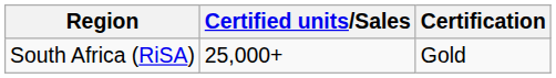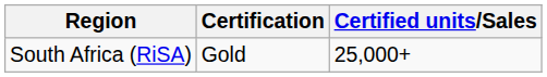 <table class="wikitable">
 <tr>
 <th>Region</th>
+<th>Certification</th>
 <th><a href='#'>Certified units</a>/Sales</th>
-<th>Certification</th>
 </tr>
 <tr>
 <td>South Africa (<a href='#'>RiSA</a>)</td>
+<td>Gold</td>
 <td>25,000+</td>
-<td>Gold</td>
 </tr>
 </table>
